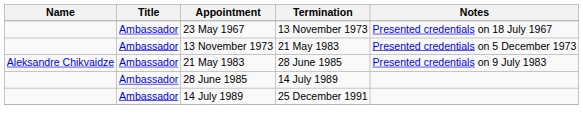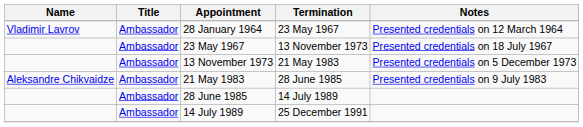 <table class="wikitable">
 <tr valign="middle">
 <th>Name</th>
 <th>Title</th>
 <th>Appointment</th>
 <th>Termination</th>
 <th>Notes</th>
 </tr>
 <tr>
+</tr>
+<tr>
+<td><a href='#'>Vladimir Lavrov</a></td>
+<td><a href='#'>Ambassador</a></td>
+<td>28 January 1964</td>
+<td>23 May 1967</td>
+<td><a href='#'>Presented credentials</a> on 12 March 1964</td>
 </tr>
 <tr>
 <td></td>
 <td><a href='#'>Ambassador</a></td>
 <td>23 May 1967</td>
 <td>13 November 1973</td>
 <td><a href='#'>Presented credentials</a> on 18 July 1967</td>
 </tr>
 <tr>
 <td></td>
 <td><a href='#'>Ambassador</a></td>
 <td>13 November 1973</td>
 <td>21 May 1983</td>
 <td><a href='#'>Presented credentials</a> on 5 December 1973</td>
 </tr>
 <tr>
 <td><a href='#'>Aleksandre Chikvaidze</a></td>
 <td><a href='#'>Ambassador</a></td>
 <td>21 May 1983</td>
 <td>28 June 1985</td>
 <td><a href='#'>Presented credentials</a> on 9 July 1983</td>
 </tr>
 <tr>
 <td></td>
 <td><a href='#'>Ambassador</a></td>
 <td>28 June 1985</td>
 <td>14 July 1989</td>
 <td></td>
 </tr>
 <tr>
 <td></td>
 <td><a href='#'>Ambassador</a></td>
 <td>14 July 1989</td>
 <td>25 December 1991</td>
 <td></td>
 </tr>
 <tr>
 </tr>
 </table>
